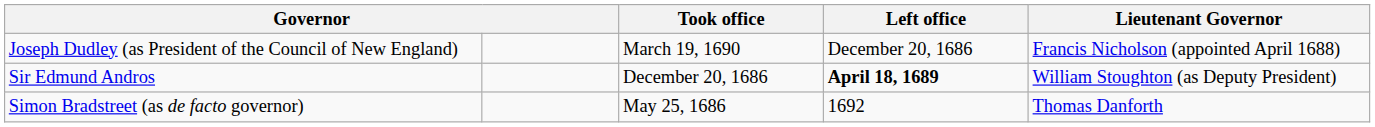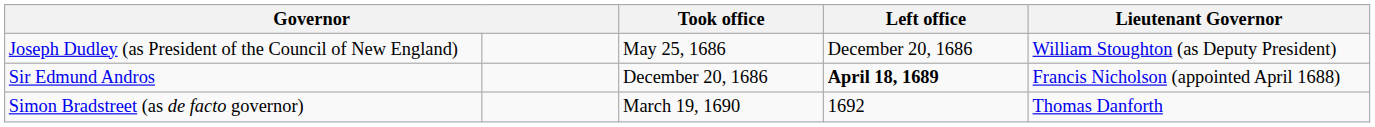 <table class=wikitable width=75%>
 <tr>
 <th scope="col" colspan=2 width=45%>Governor</th>
 <th scope="col">Took office</th>
 <th scope="col">Left office</th>
 <th scope="col" width=25%>Lieutenant Governor</th>
 </tr>
 <tr>
 <td scope="col" width=35%><a href='#'>Joseph Dudley</a> (as President of the Council of New England)</td>
 <td scope="col" width=50px></td>
-<td>March 19, 1690</td>
+<td>May 25, 1686</td>
 <td>December 20, 1686</td>
-<td><a href='#'>Francis Nicholson</a> (appointed April 1688)</td>
+<td><a href='#'>William Stoughton</a> (as Deputy President)</td>
 </tr>
 <tr>
 <td><a href='#'>Sir Edmund Andros</a></td>
 <td></td>
 <td>December 20, 1686</td>
 <td><strong>April 18, 1689</strong></td>
-<td><a href='#'>William Stoughton</a> (as Deputy President)</td>
+<td><a href='#'>Francis Nicholson</a> (appointed April 1688)</td>
 </tr>
 <tr>
 <td><a href='#'>Simon Bradstreet</a> (as <em>de facto</em> governor)</td>
 <td></td>
-<td>May 25, 1686</td>
+<td>March 19, 1690</td>
 <td>1692</td>
 <td><a href='#'>Thomas Danforth</a></td>
 </tr>
 </table>
